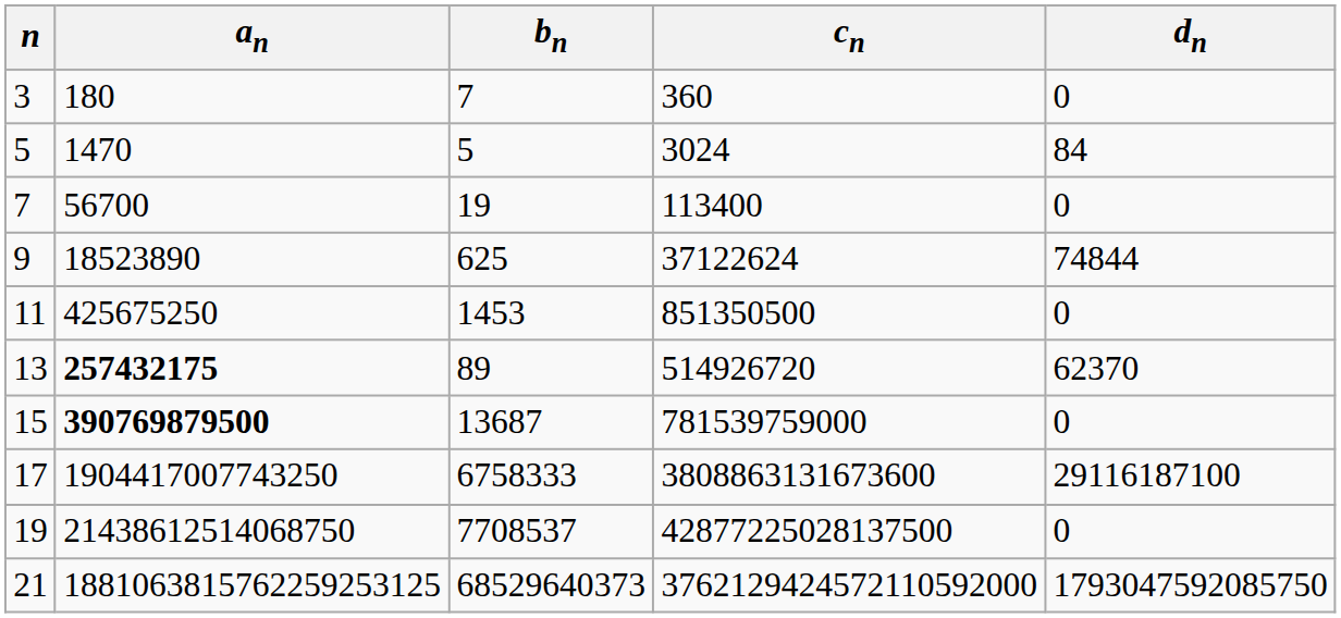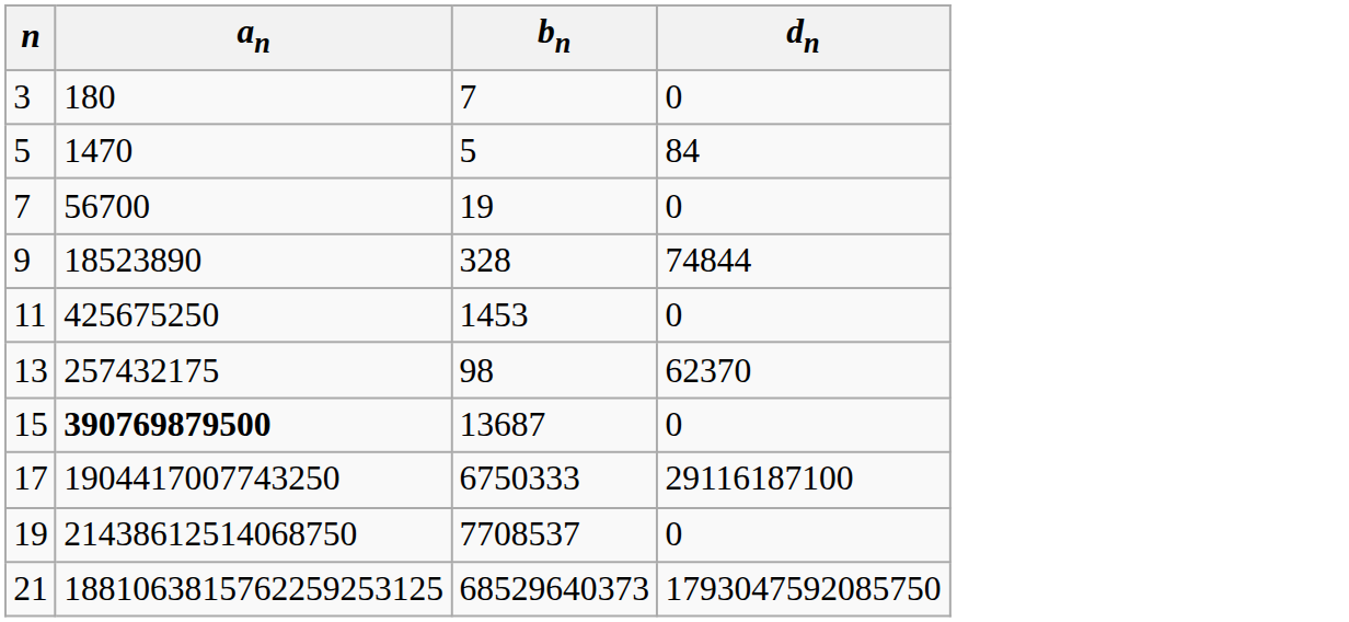 <table class="wikitable">
 <tr>
 <th><em>n</em></th>
 <th><em>a</em><sub><em>n</em></sub></th>
 <th><em>b</em><sub><em>n</em></sub></th>
-<th><em>c</em><sub><em>n</em></sub></th>
 <th><em>d</em><sub><em>n</em></sub></th>
 </tr>
 <tr>
 <td>3</td>
 <td>180</td>
 <td>7</td>
-<td>360</td>
 <td>0</td>
 </tr>
 <tr>
 <td>5</td>
 <td>1470</td>
 <td>5</td>
-<td>3024</td>
 <td>84</td>
 </tr>
 <tr>
 <td>7</td>
 <td>56700</td>
 <td>19</td>
-<td>113400</td>
 <td>0</td>
 </tr>
 <tr>
 <td>9</td>
 <td>18523890</td>
-<td>625</td>
-<td>37122624</td>
+<td>328</td>
 <td>74844</td>
 </tr>
 <tr>
 <td>11</td>
 <td>425675250</td>
 <td>1453</td>
-<td>851350500</td>
 <td>0</td>
 </tr>
 <tr>
 <td>13</td>
-<td><strong>257432175</strong></td>
-<td>89</td>
-<td>514926720</td>
+<td>257432175</td>
+<td>98</td>
 <td>62370</td>
 </tr>
 <tr>
 <td>15</td>
 <td><strong>390769879500</strong></td>
 <td>13687</td>
-<td>781539759000</td>
 <td>0</td>
 </tr>
 <tr>
 <td>17</td>
 <td>1904417007743250</td>
-<td>6758333</td>
-<td>3808863131673600</td>
+<td>6750333</td>
 <td>29116187100</td>
 </tr>
 <tr>
 <td>19</td>
 <td>21438612514068750</td>
 <td>7708537</td>
-<td>42877225028137500</td>
 <td>0</td>
 </tr>
 <tr>
 <td>21</td>
 <td>1881063815762259253125</td>
 <td>68529640373</td>
-<td>3762129424572110592000</td>
 <td>1793047592085750</td>
 </tr>
 </table>
